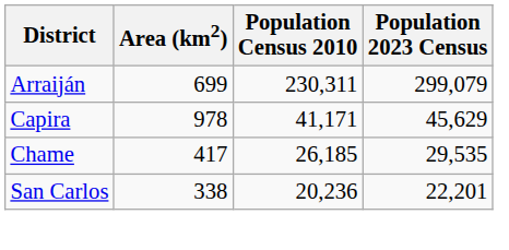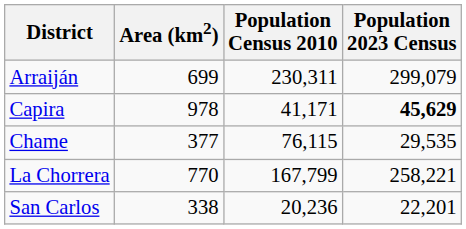 <table class="sortable wikitable">
 <tr>
 <th>District</th>
 <th>Area (km<sup>2</sup>)</th>
 <th>Population<br>Census 2010</th>
 <th>Population<br>2023 Census</th>
 </tr>
 <tr>
 <td><a href='#'>Arraiján</a></td>
 <td align="right">699</td>
 <td align="right">230,311</td>
 <td align="right">299,079</td>
 </tr>
 <tr>
 <td><a href='#'>Capira</a></td>
 <td align="right">978</td>
 <td align="right">41,171</td>
-<td align="right">45,629</td>
+<td align="right"><strong>45,629</strong></td>
 </tr>
 <tr>
 <td><a href='#'>Chame</a></td>
-<td align="right">417</td>
-<td align="right">26,185</td>
+<td align="right">377</td>
+<td align="right">76,115</td>
 <td align="right">29,535</td>
+</tr>
+<tr>
+<td><a href='#'>La Chorrera</a></td>
+<td align="right">770</td>
+<td align="right">167,799</td>
+<td align="right">258,221</td>
 </tr>
 <tr>
 <td><a href='#'>San Carlos</a></td>
 <td align="right">338</td>
 <td align="right">20,236</td>
 <td align="right">22,201</td>
 </tr>
 </table>
